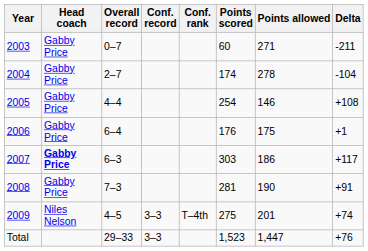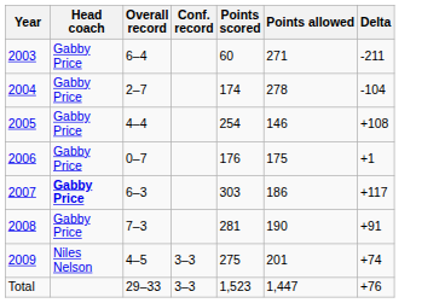 <table class="sortable wikitable">
 <tr>
 <th width="50">Year</th>
 <th width="85">Head coach</th>
 <th width="50">Overall record</th>
 <th width="50">Conf. record</th>
-<th width="50">Conf. rank</th>
 <th width="50">Points scored</th>
 <th>Points allowed</th>
 <th>Delta</th>
 </tr>
 <tr align="left" bgcolor="">
 <td><a href='#'>2003</a></td>
 <td><a href='#'>Gabby Price</a></td>
-<td>0–7</td>
-<td></td>
+<td>6–4</td>
 <td></td>
 <td>60</td>
 <td>271</td>
 <td>-211</td>
 </tr>
 <tr align="left">
 <td><a href='#'>2004</a></td>
 <td><a href='#'>Gabby Price</a></td>
 <td>2–7</td>
 <td></td>
-<td></td>
 <td>174</td>
 <td>278</td>
 <td>-104</td>
 </tr>
 <tr align="left">
 <td><a href='#'>2005</a></td>
 <td><a href='#'>Gabby Price</a></td>
 <td>4–4</td>
 <td></td>
-<td></td>
 <td>254</td>
 <td>146</td>
 <td>+108</td>
 </tr>
 <tr align="left">
 <td><a href='#'>2006</a></td>
 <td><a href='#'>Gabby Price</a></td>
-<td>6–4</td>
-<td></td>
+<td>0–7</td>
 <td></td>
 <td>176</td>
 <td>175</td>
 <td>+1</td>
 </tr>
 <tr align="left">
 <td><a href='#'>2007</a></td>
 <td><strong><a href='#'>Gabby Price</a></strong></td>
 <td>6–3</td>
 <td></td>
-<td></td>
 <td>303</td>
 <td>186</td>
 <td>+117</td>
 </tr>
 <tr align="left" bgcolor="">
 <td><a href='#'>2008</a></td>
 <td><a href='#'>Gabby Price</a></td>
 <td>7–3</td>
-<td></td>
 <td></td>
 <td>281</td>
 <td>190</td>
 <td>+91</td>
 </tr>
 <tr align="left">
 <td><a href='#'>2009</a></td>
 <td><a href='#'>Niles Nelson</a></td>
 <td>4–5</td>
 <td>3–3</td>
-<td>T–4th</td>
 <td>275</td>
 <td>201</td>
 <td>+74</td>
 </tr>
 <tr align="left">
 <td>Total</td>
 <td></td>
 <td>29–33</td>
 <td>3–3</td>
-<td></td>
 <td>1,523</td>
 <td>1,447</td>
 <td>+76</td>
 </tr>
 </table>
